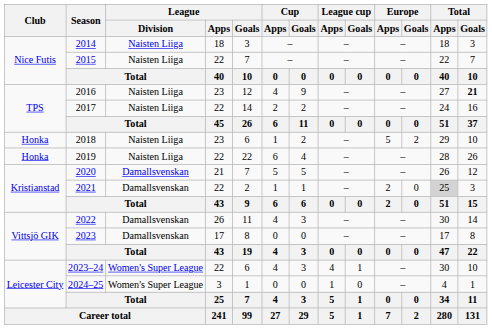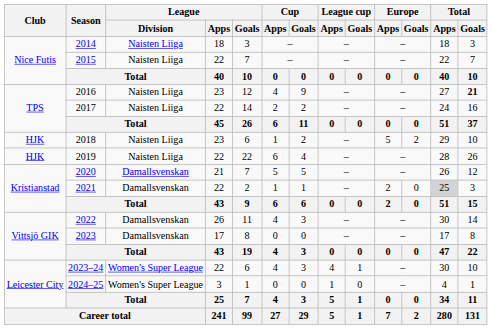 <table class="wikitable" style="text-align:center">
 <tr>
 <th rowspan="2">Club</th>
 <th rowspan="2">Season</th>
 <th colspan="3">League</th>
 <th colspan="2">Cup</th>
 <th colspan="2">League cup</th>
 <th colspan="2">Europe</th>
 <th colspan="2">Total</th>
 </tr>
 <tr>
 <th>Division</th>
 <th>Apps</th>
 <th>Goals</th>
 <th>Apps</th>
 <th>Goals</th>
 <th>Apps</th>
 <th>Goals</th>
 <th>Apps</th>
 <th>Goals</th>
 <th>Apps</th>
 <th>Goals</th>
 </tr>
 <tr>
 <td rowspan=3><a href='#'>Nice Futis</a></td>
 <td><a href='#'>2014</a></td>
 <td><a href='#'>Naisten Liiga</a></td>
 <td>18</td>
 <td>3</td>
 <td colspan=2>–</td>
 <td colspan=2>–</td>
 <td colspan=2>–</td>
 <td>18</td>
 <td>3</td>
 </tr>
 <tr>
 <td><a href='#'>2015</a></td>
 <td>Naisten Liiga</td>
 <td>22</td>
 <td>7</td>
 <td colspan=2>–</td>
 <td colspan=2>–</td>
 <td colspan=2>–</td>
 <td>22</td>
 <td>7</td>
 </tr>
 <tr>
 <th colspan=2>Total</th>
 <th>40</th>
 <th>10</th>
 <th>0</th>
 <th>0</th>
 <th>0</th>
 <th>0</th>
 <th>0</th>
 <th>0</th>
 <th>40</th>
 <th>10</th>
 </tr>
 <tr>
 <td rowspan=3><a href='#'>TPS</a></td>
 <td>2016</td>
 <td>Naisten Liiga</td>
 <td>23</td>
 <td>12</td>
 <td>4</td>
 <td>9</td>
 <td colspan=2>–</td>
 <td colspan=2>–</td>
 <td>27</td>
 <td><strong>21</strong></td>
 </tr>
 <tr>
 <td>2017</td>
 <td>Naisten Liiga</td>
 <td>22</td>
 <td>14</td>
 <td>2</td>
 <td>2</td>
 <td colspan=2>–</td>
 <td colspan=2>–</td>
 <td>24</td>
 <td>16</td>
 </tr>
 <tr>
 <th colspan=2>Total</th>
 <th>45</th>
 <th>26</th>
 <th>6</th>
 <th>11</th>
 <th>0</th>
 <th>0</th>
 <th>0</th>
 <th>0</th>
 <th>51</th>
 <th>37</th>
 </tr>
 <tr>
-<td><a href='#'>Honka</a></td>
+<td><a href='#'>HJK</a></td>
 <td>2018</td>
 <td>Naisten Liiga</td>
 <td>23</td>
 <td>6</td>
 <td>1</td>
 <td>2</td>
 <td colspan=2>–</td>
 <td>5</td>
 <td>2</td>
 <td>29</td>
 <td>10</td>
 </tr>
 <tr>
-<td><a href='#'>Honka</a></td>
+<td><a href='#'>HJK</a></td>
 <td>2019</td>
 <td>Naisten Liiga</td>
 <td>22</td>
 <td>22</td>
 <td>6</td>
 <td>4</td>
 <td colspan=2>–</td>
 <td colspan=2>–</td>
 <td>28</td>
 <td>26</td>
 </tr>
 <tr>
 <td rowspan=3><a href='#'>Kristianstad</a></td>
 <td><a href='#'>2020</a></td>
 <td><a href='#'>Damallsvenskan</a></td>
 <td>21</td>
 <td>7</td>
 <td>5</td>
 <td>5</td>
 <td colspan=2>–</td>
 <td colspan=2>–</td>
 <td>26</td>
 <td>12</td>
 </tr>
 <tr>
 <td><a href='#'>2021</a></td>
 <td>Damallsvenskan</td>
 <td>22</td>
 <td>2</td>
 <td>1</td>
 <td>1</td>
 <td colspan=2>–</td>
 <td>2</td>
 <td>0</td>
 <td style="background: lightgrey;">25</td>
 <td>3</td>
 </tr>
 <tr>
 <th colspan=2>Total</th>
 <th>43</th>
 <th>9</th>
 <th>6</th>
 <th>6</th>
 <th>0</th>
 <th>0</th>
 <th>2</th>
 <th>0</th>
 <th>51</th>
 <th>15</th>
 </tr>
 <tr>
 <td rowspan=3><a href='#'>Vittsjö GIK</a></td>
 <td><a href='#'>2022</a></td>
 <td>Damallsvenskan</td>
 <td>26</td>
 <td>11</td>
 <td>4</td>
 <td>3</td>
 <td colspan=2>–</td>
 <td colspan=2>–</td>
 <td>30</td>
 <td>14</td>
 </tr>
 <tr>
 <td><a href='#'>2023</a></td>
 <td>Damallsvenskan</td>
 <td>17</td>
 <td>8</td>
 <td>0</td>
 <td>0</td>
 <td colspan=2>–</td>
 <td colspan=2>–</td>
 <td>17</td>
 <td>8</td>
 </tr>
 <tr>
 <th colspan=2>Total</th>
 <th>43</th>
 <th>19</th>
 <th>4</th>
 <th>3</th>
 <th>0</th>
 <th>0</th>
 <th>0</th>
 <th>0</th>
 <th>47</th>
 <th>22</th>
 </tr>
 <tr>
 <td rowspan=3><a href='#'>Leicester City</a></td>
 <td><a href='#'>2023–24</a></td>
 <td><a href='#'>Women's Super League</a></td>
 <td>22</td>
 <td>6</td>
 <td>4</td>
 <td>3</td>
 <td>4</td>
 <td>1</td>
 <td colspan=2>–</td>
 <td>30</td>
 <td>10</td>
 </tr>
 <tr>
 <td><a href='#'>2024–25</a></td>
 <td>Women's Super League</td>
 <td>3</td>
 <td>1</td>
 <td>0</td>
 <td>0</td>
 <td>1</td>
 <td>0</td>
 <td colspan=2>–</td>
 <td>4</td>
 <td>1</td>
 </tr>
 <tr>
 <th colspan=2>Total</th>
 <th>25</th>
 <th>7</th>
 <th>4</th>
 <th>3</th>
 <th>5</th>
 <th>1</th>
 <th>0</th>
 <th>0</th>
 <th>34</th>
 <th>11</th>
 </tr>
 <tr>
 <th colspan="3">Career total</th>
 <th>241</th>
 <th>99</th>
 <th>27</th>
 <th>29</th>
 <th>5</th>
 <th>1</th>
 <th>7</th>
 <th>2</th>
 <th>280</th>
 <th>131</th>
 </tr>
 </table>
